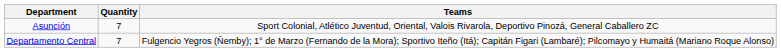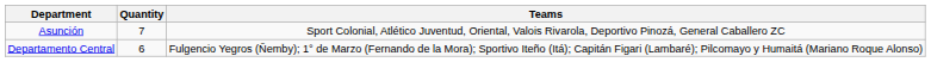 <table class="wikitable" style="font-size:85%">
 <tr>
 <th>Department</th>
 <th>Quantity</th>
 <th>Teams</th>
 </tr>
 <tr align="center">
 <td> <a href='#'>Asunción</a></td>
 <td>7</td>
 <td>Sport Colonial, Atlético Juventud, Oriental, Valois Rivarola, Deportivo Pinozá, General Caballero ZC</td>
 </tr>
 <tr align="center">
 <td> <a href='#'>Departamento Central</a></td>
-<td>7</td>
+<td>6</td>
 <td>Fulgencio Yegros (Ñemby); 1° de Marzo (Fernando de la Mora); Sportivo Iteño (Itá); Capitán Figari (Lambaré); Pilcomayo y Humaitá (Mariano Roque Alonso)</td>
 </tr>
 </table>
